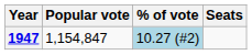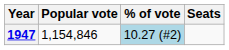 <table class="wikitable">
 <tr>
 <th>Year</th>
 <th>Popular vote</th>
 <th>% of vote</th>
 <th>Seats</th>
 </tr>
 <tr>
 <th><a href='#'>1947</a></th>
-<td>1,154,847</td>
+<td>1,154,846</td>
 <td style="background: lightblue;">10.27 (#2)</td>
 <td></td>
 </tr>
 </table>
